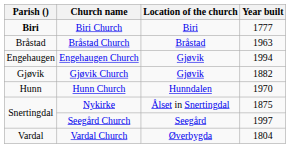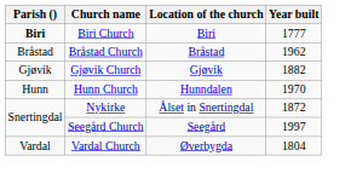 <table class="wikitable" style="text-align:center">
 <tr>
 <th>Parish ()</th>
 <th>Church name</th>
 <th>Location of the church</th>
 <th>Year built</th>
 </tr>
 <tr>
 <td rowspan="1"><strong>Biri</strong></td>
 <td><a href='#'>Biri Church</a></td>
 <td><a href='#'>Biri</a></td>
 <td>1777</td>
 </tr>
 <tr>
 <td rowspan="1">Bråstad</td>
 <td><a href='#'>Bråstad Church</a></td>
 <td><a href='#'>Bråstad</a></td>
-<td>1963</td>
-</tr>
-<tr>
-<td rowspan="1">Engehaugen</td>
-<td><a href='#'>Engehaugen Church</a></td>
-<td><a href='#'>Gjøvik</a></td>
-<td>1994</td>
+<td>1962</td>
 </tr>
 <tr>
 <td rowspan="1">Gjøvik</td>
 <td><a href='#'>Gjøvik Church</a></td>
 <td><a href='#'>Gjøvik</a></td>
 <td>1882</td>
 </tr>
 <tr>
 <td rowspan="1">Hunn</td>
 <td><a href='#'>Hunn Church</a></td>
 <td><a href='#'>Hunndalen</a></td>
 <td>1970</td>
 </tr>
 <tr>
 <td rowspan="2">Snertingdal</td>
 <td><a href='#'>Nykirke</a></td>
 <td><a href='#'>Ålset</a> in <a href='#'>Snertingdal</a></td>
-<td>1875</td>
+<td>1872</td>
 </tr>
 <tr>
 <td><a href='#'>Seegård Church</a></td>
 <td><a href='#'>Seegård</a></td>
 <td>1997</td>
 </tr>
 <tr>
 <td rowspan="1">Vardal</td>
 <td><a href='#'>Vardal Church</a></td>
 <td><a href='#'>Øverbygda</a></td>
 <td>1804</td>
 </tr>
 </table>
